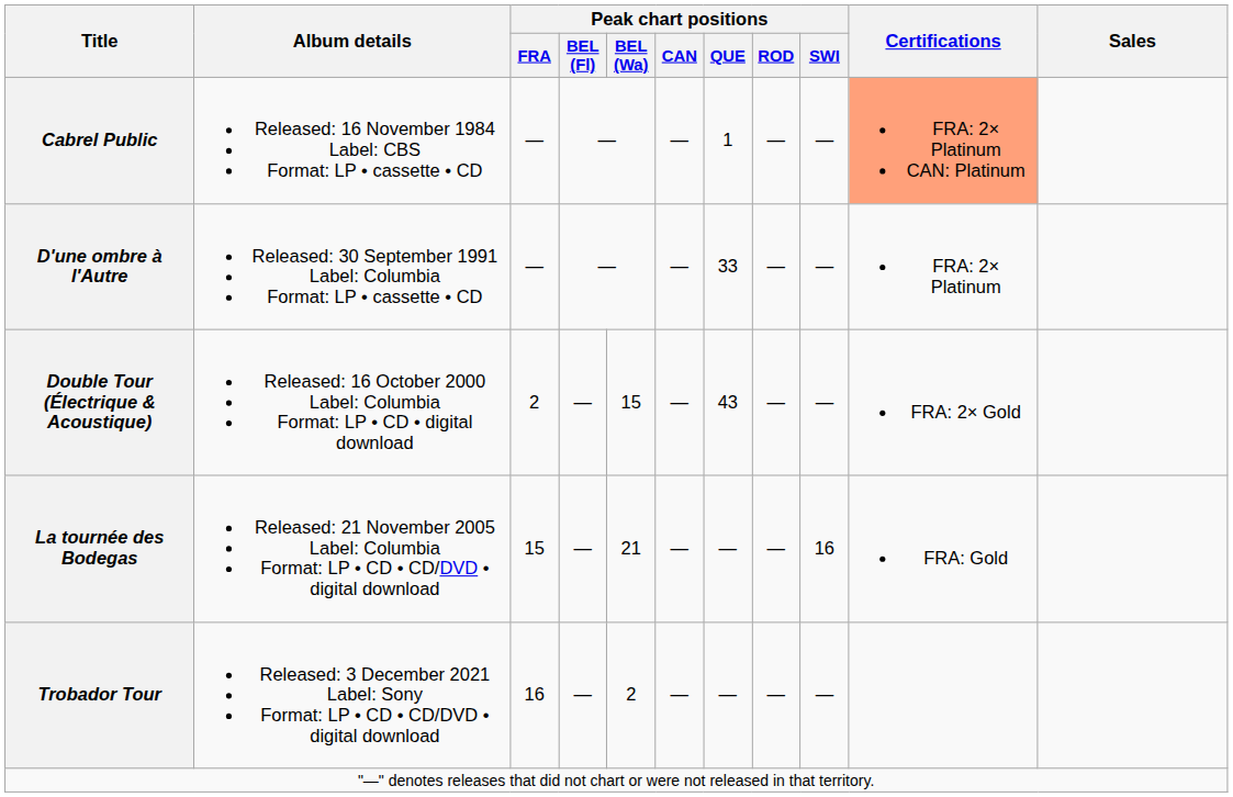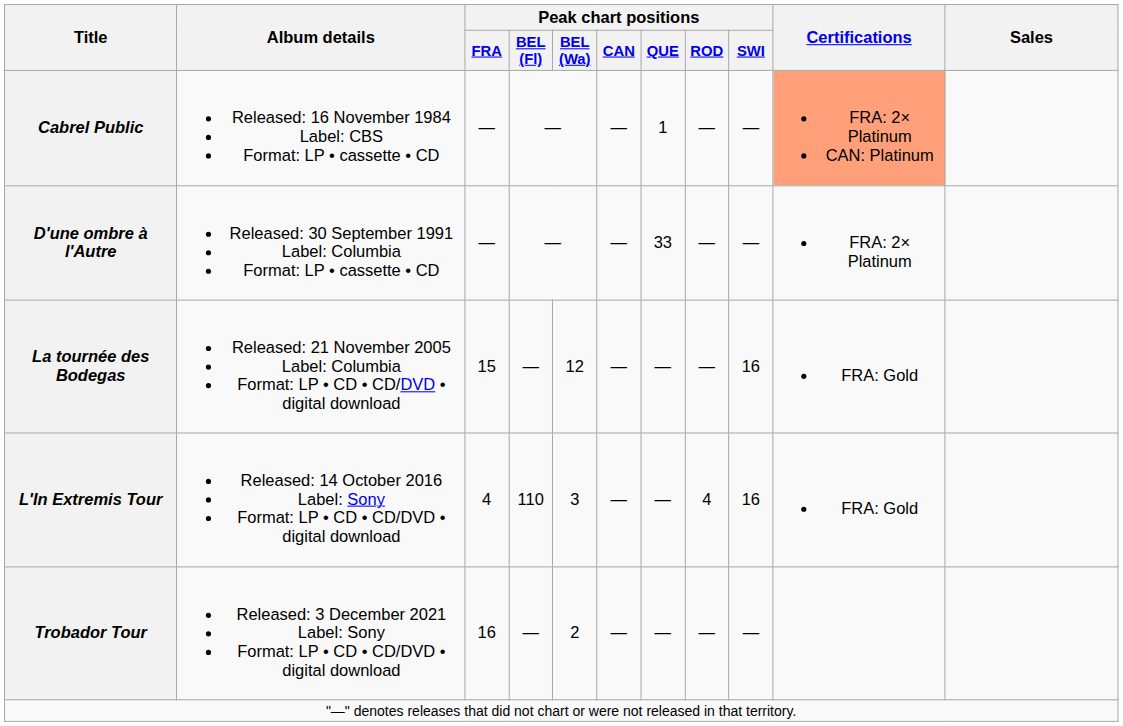 <table class="wikitable plainrowheaders" style="text-align:center;">
 <tr>
 <th scope="col" rowspan="2" style="width:10em;">Title</th>
 <th scope="col" rowspan="2" style="width:17em;">Album details</th>
 <th scope="col" colspan="7">Peak chart positions</th>
 <th scope="col" rowspan="2" style="width:10em;"><a href='#'>Certifications</a></th>
 <th scope="col" rowspan="2" style="width:10em;">Sales</th>
 </tr>
 <tr>
 <th scope="col" style="width:2.5em;font-size:90%;"><a href='#'>FRA</a></th>
 <th scope="col" style="width:2.5em;font-size:90%;"><a href='#'>BEL<br>(Fl)</a><br></th>
 <th scope="col" style="width:2.5em;font-size:90%;"><a href='#'>BEL<br>(Wa)</a><br></th>
 <th scope="col" style="width:2.5em;font-size:90%;"><a href='#'>CAN</a></th>
 <th scope="col" style="width:2.5em;font-size:90%;"><a href='#'>QUE</a></th>
 <th scope="col" style="width:2.5em;font-size:90%;"><a href='#'>ROD</a></th>
 <th scope="col" style="width:2.5em;font-size:90%;"><a href='#'>SWI</a></th>
 </tr>
 <tr>
 <th scope="row"><em>Cabrel Public</em></th>
 <td><br><ul><li>Released: 16 November 1984</li><li>Label: CBS</li><li>Format: LP • cassette • CD</li></ul></td>
 <td>—</td>
 <td colspan="2">—</td>
 <td>—</td>
 <td>1</td>
 <td>—</td>
 <td>—</td>
 <td style="background: lightsalmon;"><br><ul><li>FRA: 2× Platinum</li><li>CAN: Platinum</li></ul></td>
 <td></td>
 </tr>
 <tr>
 <th scope="row"><em>D'une ombre à l'Autre</em></th>
 <td><br><ul><li>Released: 30 September 1991</li><li>Label: Columbia</li><li>Format: LP • cassette • CD</li></ul></td>
 <td>—</td>
 <td colspan="2">—</td>
 <td>—</td>
 <td>33</td>
 <td>—</td>
 <td>—</td>
 <td><br><ul><li>FRA: 2× Platinum</li></ul></td>
 <td></td>
 </tr>
 <tr>
-<th scope="row"><em>Double Tour (Électrique & Acoustique)</em></th>
-<td><br><ul><li>Released: 16 October 2000</li><li>Label: Columbia</li><li>Format: LP • CD • digital download</li></ul></td>
-<td>2</td>
-<td>—</td>
-<td>15</td>
-<td>—</td>
-<td>43</td>
-<td>—</td>
-<td>—</td>
-<td><br><ul><li>FRA: 2× Gold</li></ul></td>
-<td></td>
-</tr>
-<tr>
 <th scope="row"><em>La tournée des Bodegas</em></th>
 <td><br><ul><li>Released: 21 November 2005</li><li>Label: Columbia</li><li>Format: LP • CD • CD/<a href='#'>DVD</a> • digital download</li></ul></td>
 <td>15</td>
 <td>—</td>
-<td>21</td>
+<td>12</td>
 <td>—</td>
 <td>—</td>
 <td>—</td>
+<td>16</td>
+<td><br><ul><li>FRA: Gold</li></ul></td>
+<td></td>
+</tr>
+<tr>
+<th scope="row"><em>L'In Extremis Tour</em></th>
+<td><br><ul><li>Released: 14 October 2016</li><li>Label: <a href='#'>Sony</a></li><li>Format: LP • CD • CD/DVD • digital download</li></ul></td>
+<td>4</td>
+<td>110</td>
+<td>3</td>
+<td>—</td>
+<td>—</td>
+<td>4</td>
 <td>16</td>
 <td><br><ul><li>FRA: Gold</li></ul></td>
 <td></td>
 </tr>
 <tr>
 <th scope="row"><em>Trobador Tour</em></th>
 <td><br><ul><li>Released: 3 December 2021</li><li>Label: Sony</li><li>Format: LP • CD • CD/DVD • digital download</li></ul></td>
 <td>16<br></td>
 <td>—</td>
 <td>2</td>
 <td>—</td>
 <td>—</td>
 <td>—</td>
 <td>—</td>
 <td></td>
 <td></td>
 </tr>
 <tr>
 <td colspan="11" style="text-align:center; font-size:85%;">"—" denotes releases that did not chart or were not released in that territory.</td>
 </tr>
 </table>
